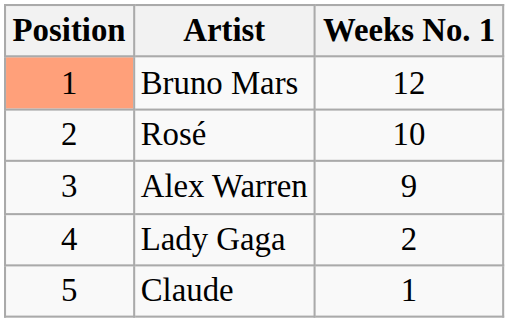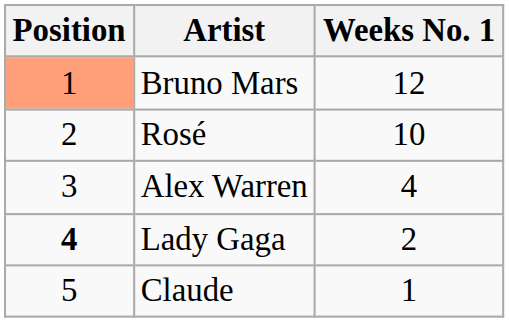 <table class="wikitable sortable">
 <tr>
 <th scope="col">Position</th>
 <th scope="col">Artist</th>
 <th scope="col">Weeks No. 1</th>
 </tr>
 <tr>
 <td align="center" style="background: lightsalmon;">1</td>
 <td>Bruno Mars</td>
 <td align="center">12</td>
 </tr>
 <tr>
 <td align="center">2</td>
 <td>Rosé</td>
 <td align="center">10</td>
 </tr>
 <tr>
 <td align="center">3</td>
 <td>Alex Warren</td>
-<td align="center">9</td>
+<td align="center">4</td>
 </tr>
 <tr>
-<td align="center">4</td>
+<td align="center"><strong>4</strong></td>
 <td>Lady Gaga</td>
 <td align="center">2</td>
 </tr>
 <tr>
 <td align="center">5</td>
 <td>Claude</td>
 <td align="center">1</td>
 </tr>
 </table>
